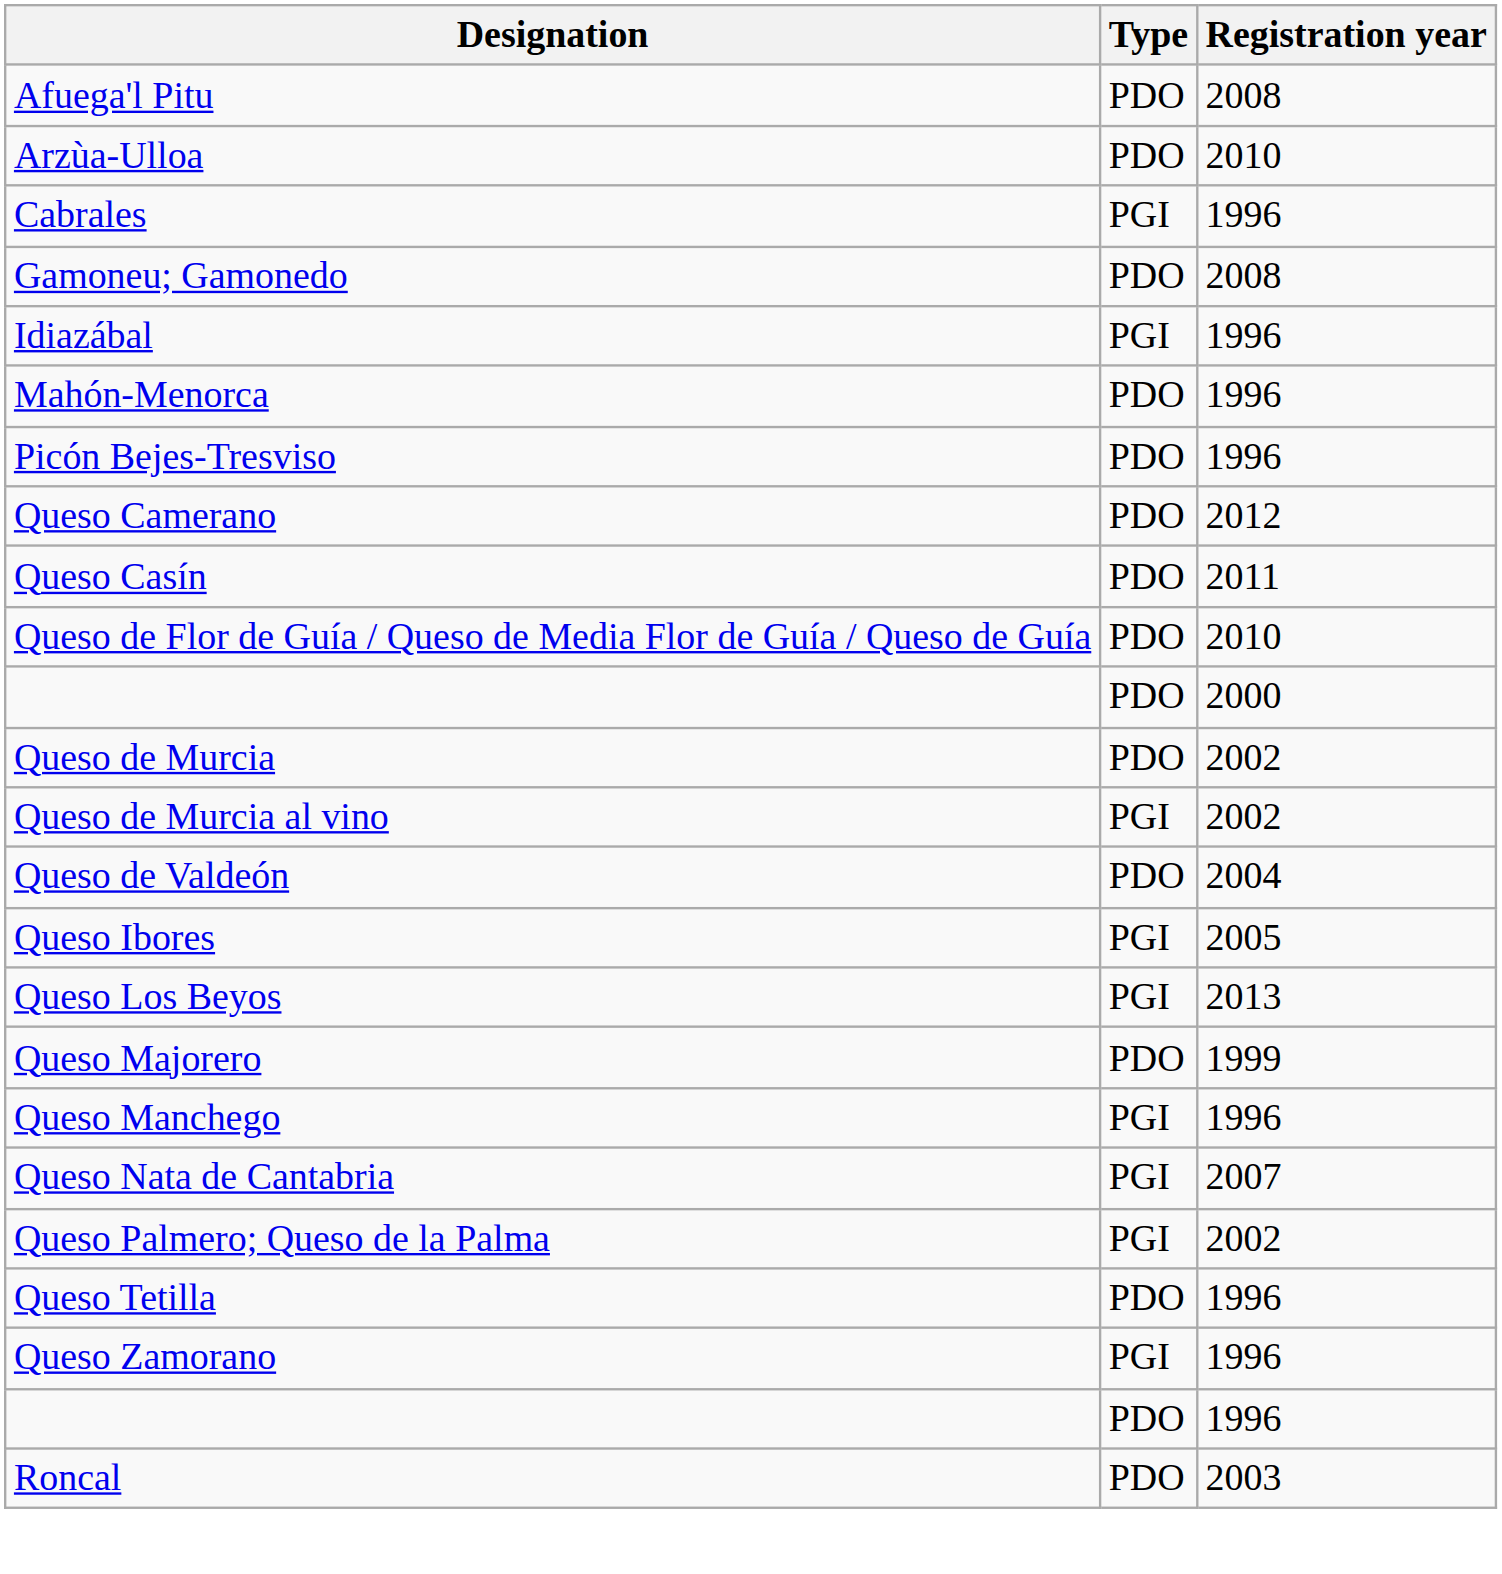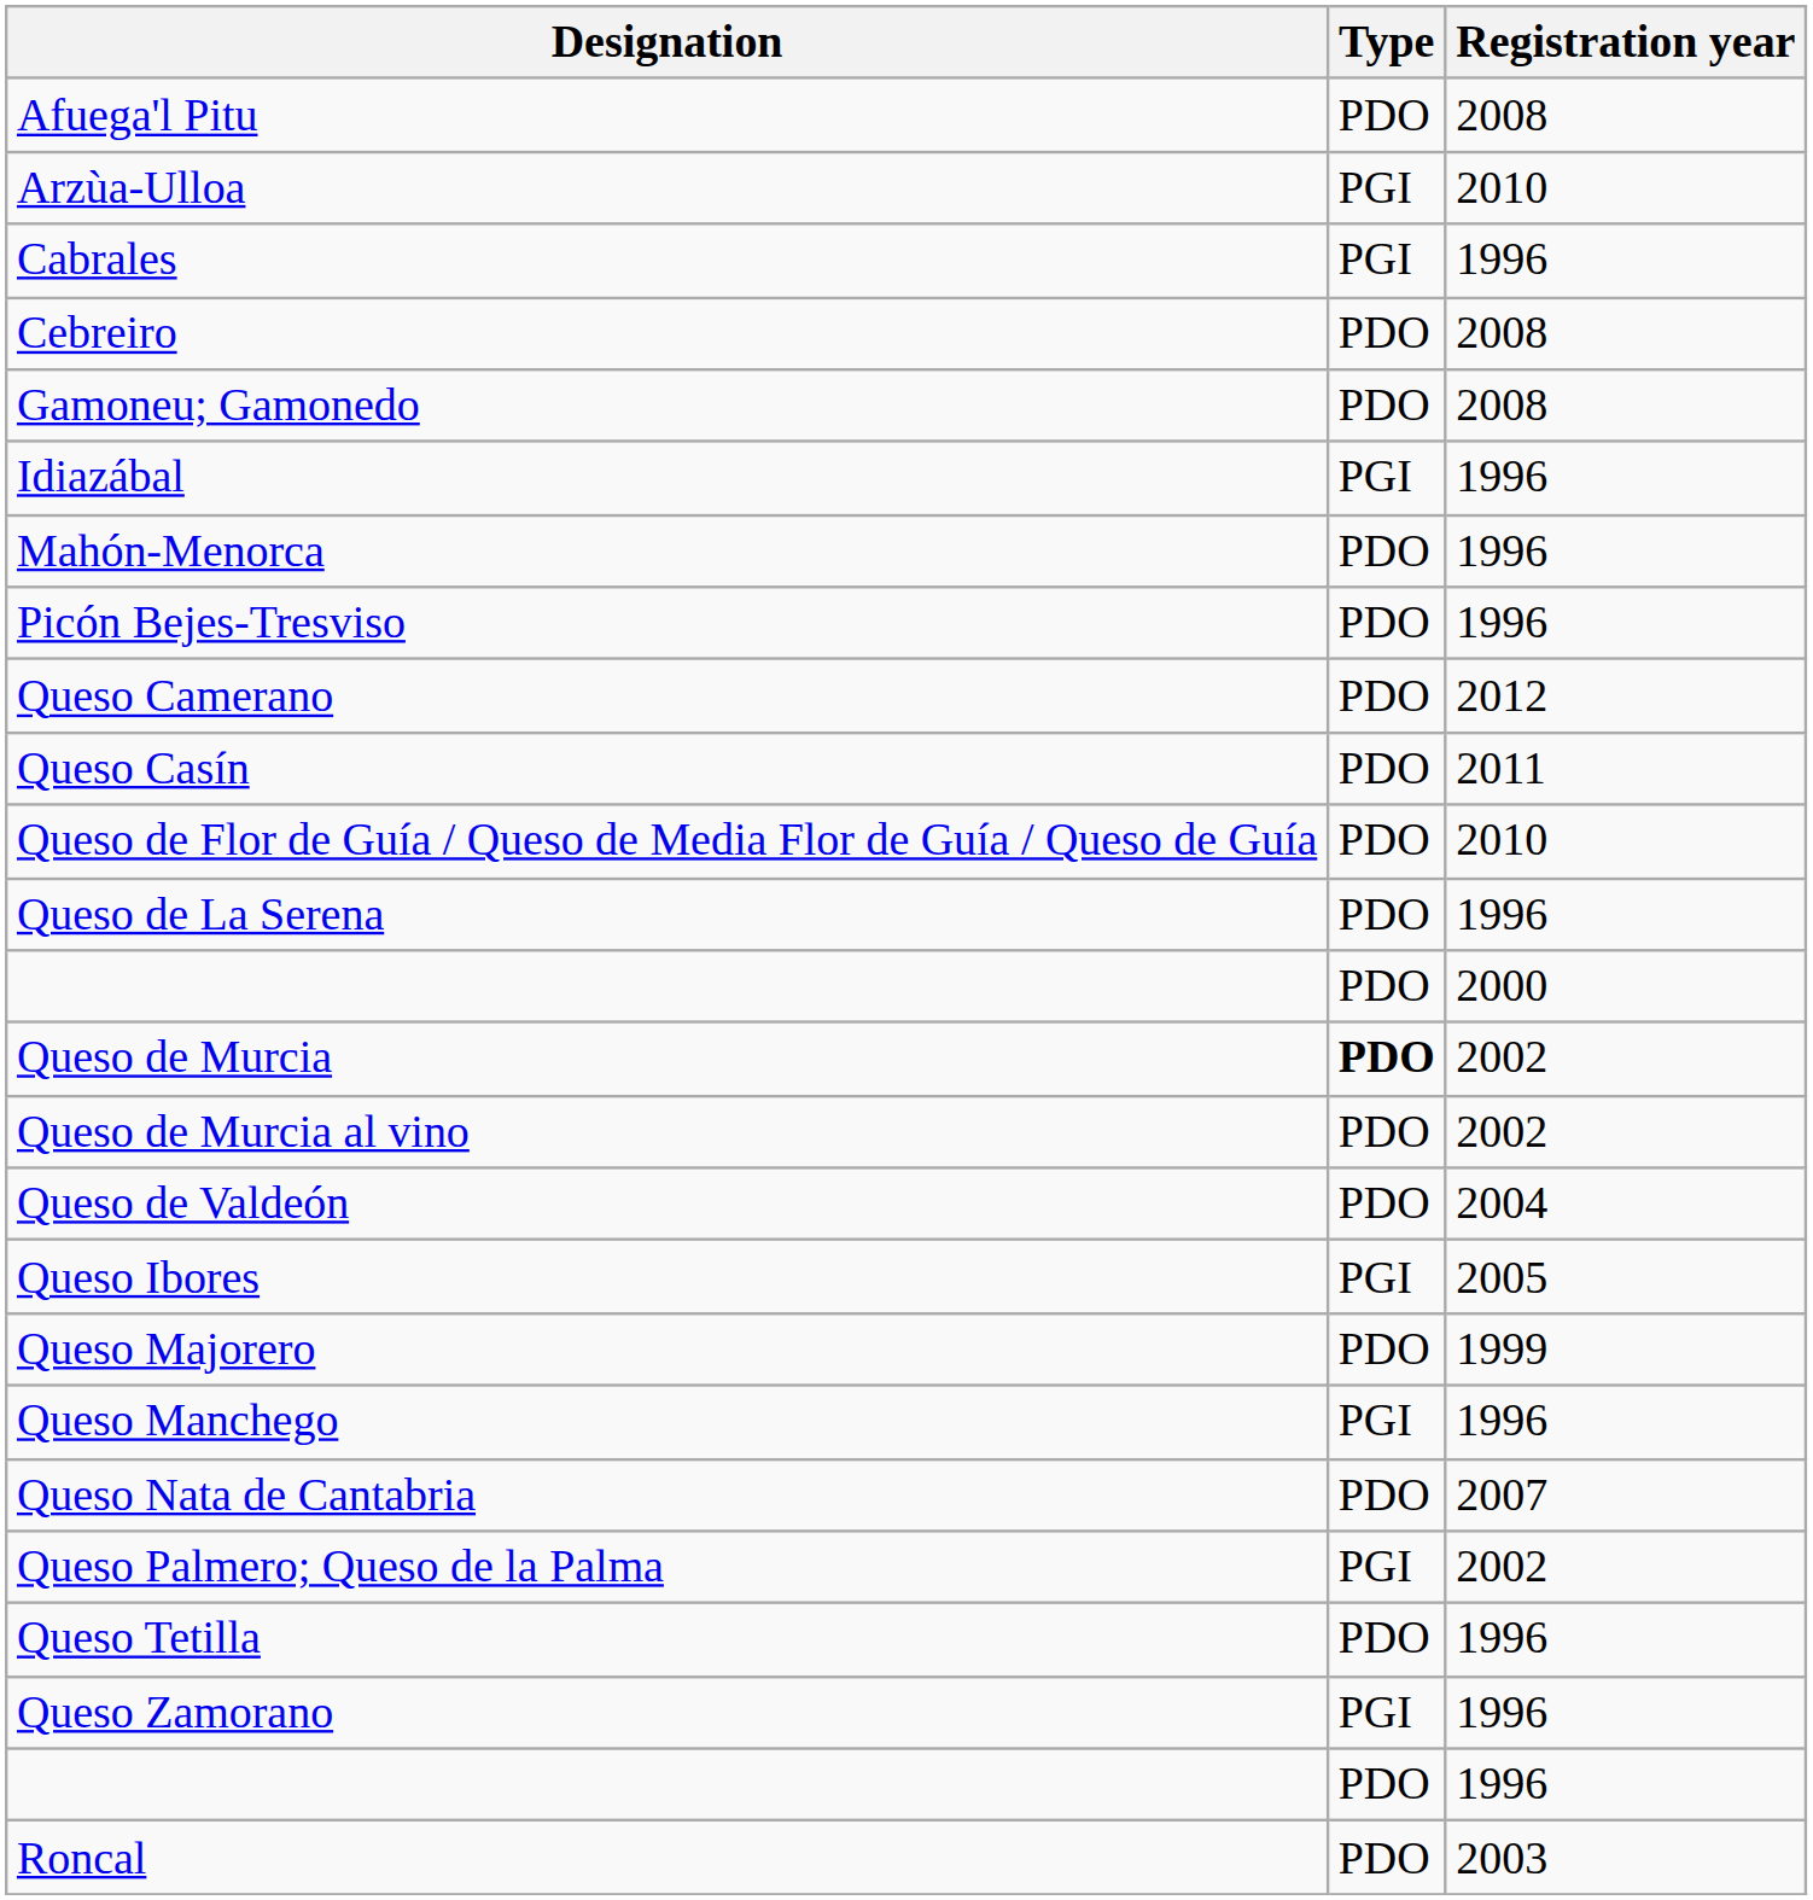 <table class="wikitable">
 <tr>
 <th>Designation</th>
 <th>Type</th>
 <th>Registration year</th>
 </tr>
 <tr>
 <td><a href='#'>Afuega'l Pitu</a></td>
 <td>PDO</td>
 <td>2008</td>
 </tr>
 <tr>
 <td><a href='#'>Arzùa-Ulloa</a></td>
-<td>PDO</td>
+<td>PGI</td>
 <td>2010</td>
 </tr>
 <tr>
 <td><a href='#'>Cabrales</a></td>
 <td>PGI</td>
 <td>1996</td>
+</tr>
+<tr>
+<td><a href='#'>Cebreiro</a></td>
+<td>PDO</td>
+<td>2008</td>
 </tr>
 <tr>
 <td><a href='#'>Gamoneu; Gamonedo</a></td>
 <td>PDO</td>
 <td>2008</td>
 </tr>
 <tr>
 <td><a href='#'>Idiazábal</a></td>
 <td>PGI</td>
 <td>1996</td>
 </tr>
 <tr>
 <td><a href='#'>Mahón-Menorca</a></td>
 <td>PDO</td>
 <td>1996</td>
 </tr>
 <tr>
 <td><a href='#'>Picón Bejes-Tresviso</a></td>
 <td>PDO</td>
 <td>1996</td>
 </tr>
 <tr>
 <td><a href='#'>Queso Camerano</a></td>
 <td>PDO</td>
 <td>2012</td>
 </tr>
 <tr>
 <td><a href='#'>Queso Casín</a></td>
 <td>PDO</td>
 <td>2011</td>
 </tr>
 <tr>
 <td><a href='#'>Queso de Flor de Guía / Queso de Media Flor de Guía / Queso de Guía</a></td>
 <td>PDO</td>
 <td>2010</td>
 </tr>
 <tr>
+<td><a href='#'>Queso de La Serena</a></td>
+<td>PDO</td>
+<td>1996</td>
+</tr>
+<tr>
 <td></td>
 <td>PDO</td>
 <td>2000</td>
 </tr>
 <tr>
 <td><a href='#'>Queso de Murcia</a></td>
-<td>PDO</td>
+<td><strong>PDO</strong></td>
 <td>2002</td>
 </tr>
 <tr>
 <td><a href='#'>Queso de Murcia al vino</a></td>
-<td>PGI</td>
+<td>PDO</td>
 <td>2002</td>
 </tr>
 <tr>
 <td><a href='#'>Queso de Valdeón</a></td>
 <td>PDO</td>
 <td>2004</td>
 </tr>
 <tr>
 <td><a href='#'>Queso Ibores</a></td>
 <td>PGI</td>
 <td>2005</td>
 </tr>
 <tr>
-<td><a href='#'>Queso Los Beyos</a></td>
-<td>PGI</td>
-<td>2013</td>
-</tr>
-<tr>
 <td><a href='#'>Queso Majorero</a></td>
 <td>PDO</td>
 <td>1999</td>
 </tr>
 <tr>
 <td><a href='#'>Queso Manchego</a></td>
 <td>PGI</td>
 <td>1996</td>
 </tr>
 <tr>
 <td><a href='#'>Queso Nata de Cantabria</a></td>
-<td>PGI</td>
+<td>PDO</td>
 <td>2007</td>
 </tr>
 <tr>
 <td><a href='#'>Queso Palmero; Queso de la Palma</a></td>
 <td>PGI</td>
 <td>2002</td>
 </tr>
 <tr>
 <td><a href='#'>Queso Tetilla</a></td>
 <td>PDO</td>
 <td>1996</td>
 </tr>
 <tr>
 <td><a href='#'>Queso Zamorano</a></td>
 <td>PGI</td>
 <td>1996</td>
 </tr>
 <tr>
 <td></td>
 <td>PDO</td>
 <td>1996</td>
 </tr>
 <tr>
 <td><a href='#'>Roncal</a></td>
 <td>PDO</td>
 <td>2003</td>
 </tr>
 </table>
